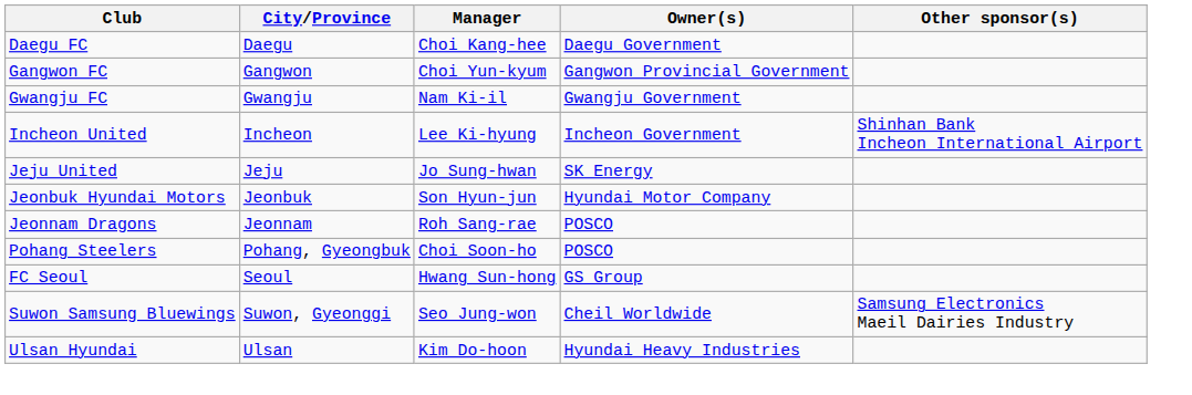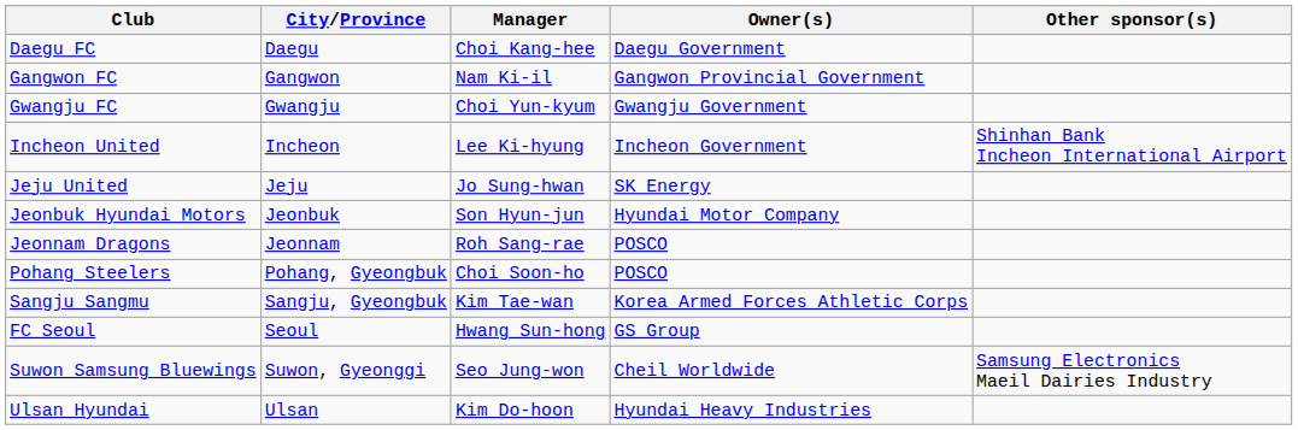 <table class="wikitable" style="text-align:left">
 <tr>
 <th>Club</th>
 <th><a href='#'>City</a>/<a href='#'>Province</a></th>
 <th>Manager</th>
 <th>Owner(s)</th>
 <th>Other sponsor(s)</th>
 </tr>
 <tr>
 <td><a href='#'>Daegu FC</a></td>
 <td><a href='#'>Daegu</a></td>
 <td> <a href='#'>Choi Kang-hee</a></td>
 <td><a href='#'>Daegu Government</a></td>
 <td></td>
 </tr>
 <tr>
 <td><a href='#'>Gangwon FC</a></td>
 <td><a href='#'>Gangwon</a></td>
-<td> <a href='#'>Choi Yun-kyum</a></td>
+<td> <a href='#'>Nam Ki-il</a></td>
 <td><a href='#'>Gangwon Provincial Government</a></td>
 <td></td>
 </tr>
 <tr>
 <td><a href='#'>Gwangju FC</a></td>
 <td><a href='#'>Gwangju</a></td>
-<td> <a href='#'>Nam Ki-il</a></td>
+<td> <a href='#'>Choi Yun-kyum</a></td>
 <td><a href='#'>Gwangju Government</a></td>
 <td></td>
 </tr>
 <tr>
 <td><a href='#'>Incheon United</a></td>
 <td><a href='#'>Incheon</a></td>
 <td> <a href='#'>Lee Ki-hyung</a></td>
 <td><a href='#'>Incheon Government</a></td>
 <td><a href='#'>Shinhan Bank</a> <br> <a href='#'>Incheon International Airport</a></td>
 </tr>
 <tr>
 <td><a href='#'>Jeju United</a></td>
 <td><a href='#'>Jeju</a></td>
 <td> <a href='#'>Jo Sung-hwan</a></td>
 <td><a href='#'>SK Energy</a></td>
 <td></td>
 </tr>
 <tr>
 <td><a href='#'>Jeonbuk Hyundai Motors</a></td>
 <td><a href='#'>Jeonbuk</a></td>
 <td> <a href='#'>Son Hyun-jun</a></td>
 <td><a href='#'>Hyundai Motor Company</a></td>
 <td></td>
 </tr>
 <tr>
 <td><a href='#'>Jeonnam Dragons</a></td>
 <td><a href='#'>Jeonnam</a></td>
 <td> <a href='#'>Roh Sang-rae</a></td>
 <td><a href='#'>POSCO</a></td>
 <td></td>
 </tr>
 <tr>
 <td><a href='#'>Pohang Steelers</a></td>
 <td><a href='#'>Pohang</a>, <a href='#'>Gyeongbuk</a></td>
 <td> <a href='#'>Choi Soon-ho</a></td>
 <td><a href='#'>POSCO</a></td>
 <td></td>
 </tr>
 <tr>
+<td><a href='#'>Sangju Sangmu</a></td>
+<td><a href='#'>Sangju</a>, <a href='#'>Gyeongbuk</a></td>
+<td> <a href='#'>Kim Tae-wan</a></td>
+<td><a href='#'>Korea Armed Forces Athletic Corps</a></td>
+<td></td>
+</tr>
+<tr>
 <td><a href='#'>FC Seoul</a></td>
 <td><a href='#'>Seoul</a></td>
 <td> <a href='#'>Hwang Sun-hong</a></td>
 <td><a href='#'>GS Group</a></td>
 <td></td>
 </tr>
 <tr>
 <td><a href='#'>Suwon Samsung Bluewings</a></td>
 <td><a href='#'>Suwon</a>, <a href='#'>Gyeonggi</a></td>
 <td> <a href='#'>Seo Jung-won</a></td>
 <td><a href='#'>Cheil Worldwide</a></td>
 <td><a href='#'>Samsung Electronics</a> <br> Maeil Dairies Industry</td>
 </tr>
 <tr>
 <td><a href='#'>Ulsan Hyundai</a></td>
 <td><a href='#'>Ulsan</a></td>
 <td> <a href='#'>Kim Do-hoon</a></td>
 <td><a href='#'>Hyundai Heavy Industries</a></td>
 <td></td>
 </tr>
 </table>
